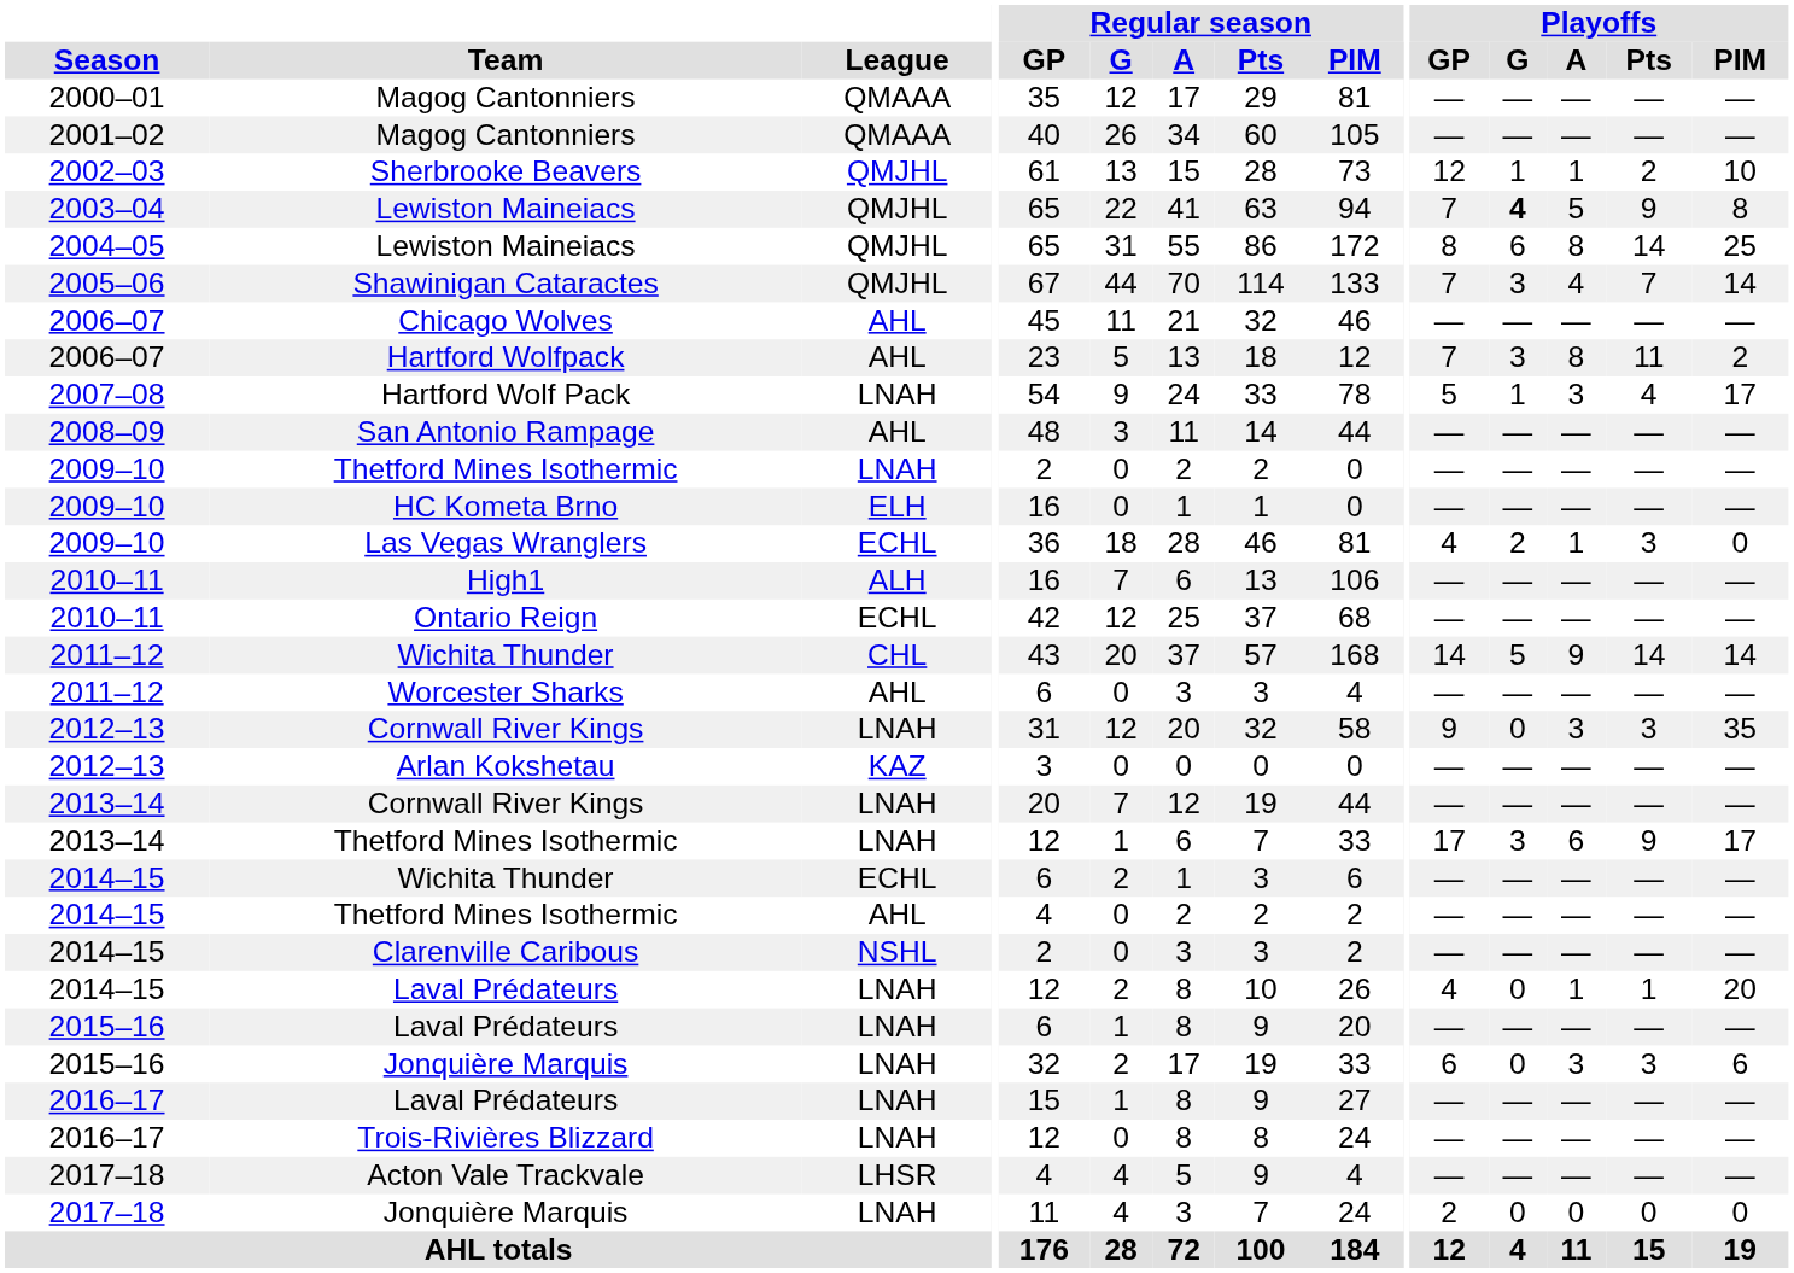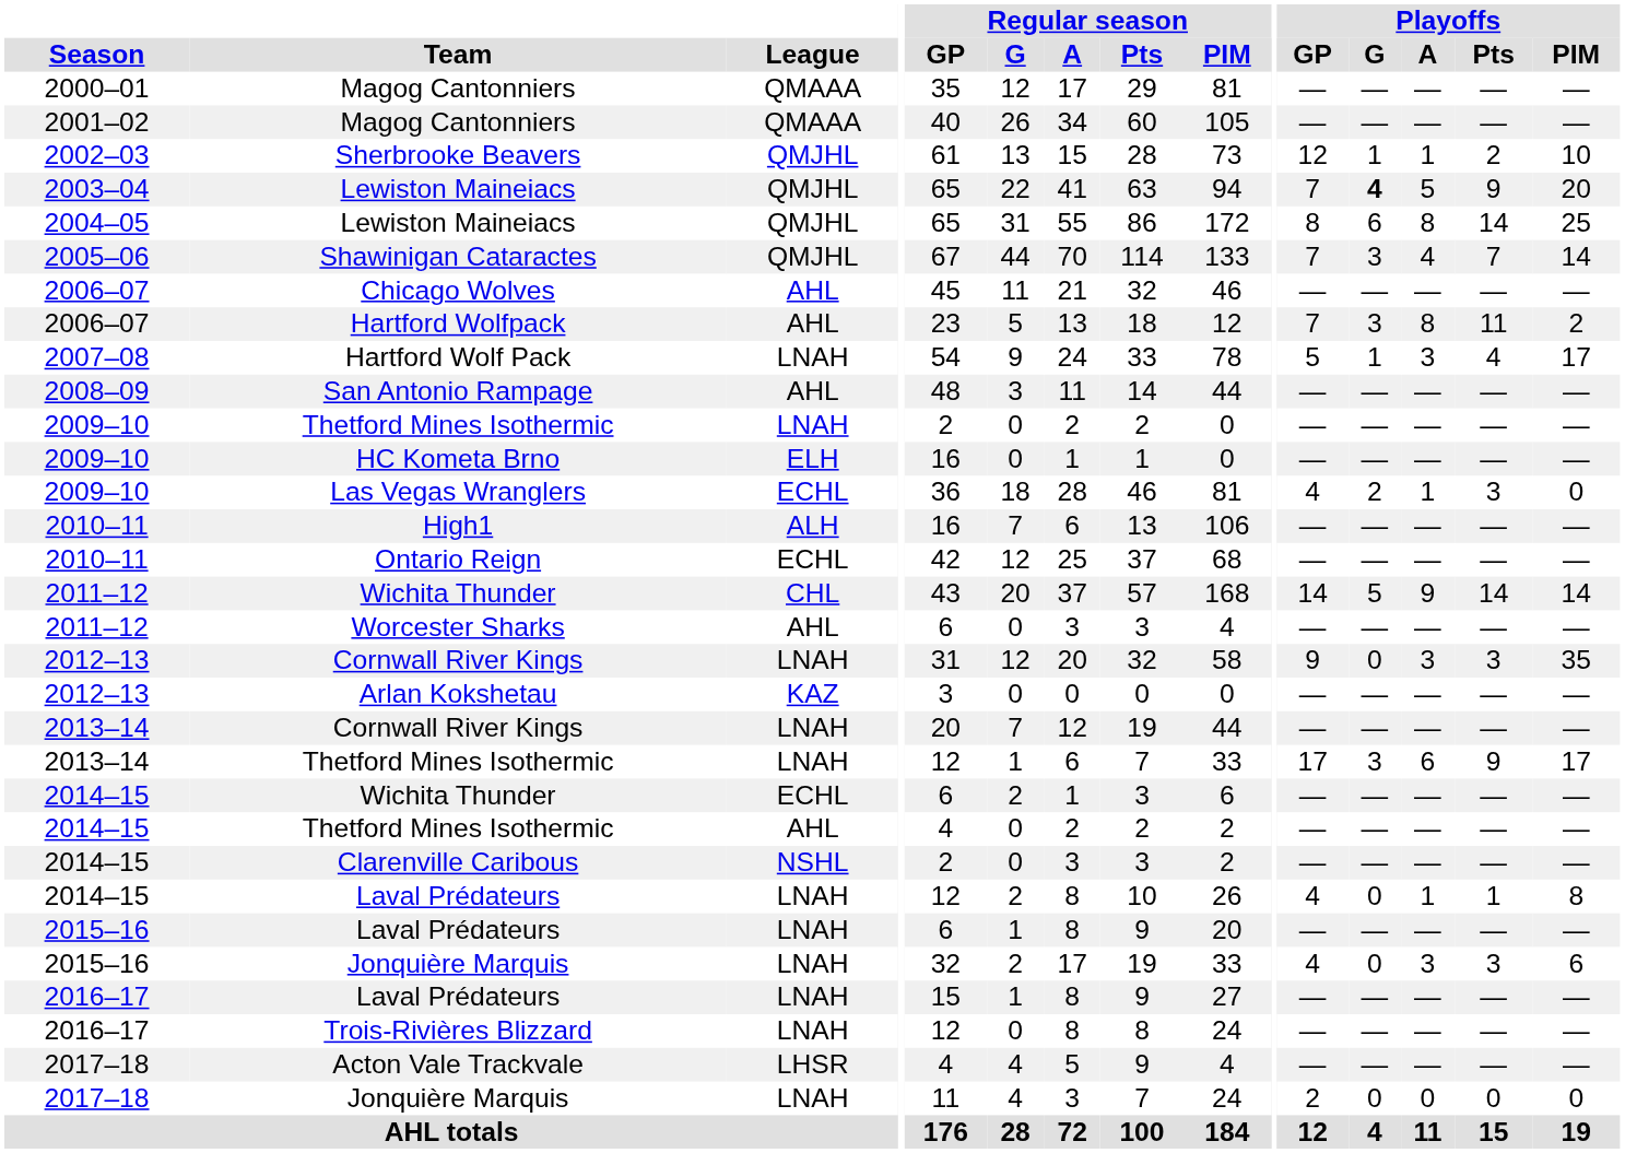 <table border="0" cellpadding="1" cellspacing="0" style="text-align:center; width:60em">
 <tr bgcolor="#e0e0e0">
 <th colspan="3" bgcolor="#ffffff"></th>
 <th rowspan="99" bgcolor="#ffffff"></th>
 <th colspan="5"><a href='#'>Regular season</a></th>
 <th rowspan="99" bgcolor="#ffffff"></th>
 <th colspan="5"><a href='#'>Playoffs</a></th>
 </tr>
 <tr bgcolor="#e0e0e0">
 <th><a href='#'>Season</a></th>
 <th>Team</th>
 <th>League</th>
 <th>GP</th>
 <th><a href='#'>G</a></th>
 <th><a href='#'>A</a></th>
 <th><a href='#'>Pts</a></th>
 <th><a href='#'>PIM</a></th>
 <th>GP</th>
 <th>G</th>
 <th>A</th>
 <th>Pts</th>
 <th>PIM</th>
 </tr>
 <tr>
 <td>2000–01</td>
 <td>Magog Cantonniers</td>
 <td>QMAAA</td>
 <td>35</td>
 <td>12</td>
 <td>17</td>
 <td>29</td>
 <td>81</td>
 <td>—</td>
 <td>—</td>
 <td>—</td>
 <td>—</td>
 <td>—</td>
 </tr>
 <tr bgcolor="#f0f0f0">
 <td>2001–02</td>
 <td>Magog Cantonniers</td>
 <td>QMAAA</td>
 <td>40</td>
 <td>26</td>
 <td>34</td>
 <td>60</td>
 <td>105</td>
 <td>—</td>
 <td>—</td>
 <td>—</td>
 <td>—</td>
 <td>—</td>
 </tr>
 <tr>
 <td><a href='#'>2002–03</a></td>
 <td><a href='#'>Sherbrooke Beavers</a></td>
 <td><a href='#'>QMJHL</a></td>
 <td>61</td>
 <td>13</td>
 <td>15</td>
 <td>28</td>
 <td>73</td>
 <td>12</td>
 <td>1</td>
 <td>1</td>
 <td>2</td>
 <td>10</td>
 </tr>
 <tr bgcolor="#f0f0f0">
 <td><a href='#'>2003–04</a></td>
 <td><a href='#'>Lewiston Maineiacs</a></td>
 <td>QMJHL</td>
 <td>65</td>
 <td>22</td>
 <td>41</td>
 <td>63</td>
 <td>94</td>
 <td>7</td>
 <td><strong>4</strong></td>
 <td>5</td>
 <td>9</td>
-<td>8</td>
+<td>20</td>
 </tr>
 <tr>
 <td><a href='#'>2004–05</a></td>
 <td>Lewiston Maineiacs</td>
 <td>QMJHL</td>
 <td>65</td>
 <td>31</td>
 <td>55</td>
 <td>86</td>
 <td>172</td>
 <td>8</td>
 <td>6</td>
 <td>8</td>
 <td>14</td>
 <td>25</td>
 </tr>
 <tr bgcolor="#f0f0f0">
 <td><a href='#'>2005–06</a></td>
 <td><a href='#'>Shawinigan Cataractes</a></td>
 <td>QMJHL</td>
 <td>67</td>
 <td>44</td>
 <td>70</td>
 <td>114</td>
 <td>133</td>
 <td>7</td>
 <td>3</td>
 <td>4</td>
 <td>7</td>
 <td>14</td>
 </tr>
 <tr>
 <td><a href='#'>2006–07</a></td>
 <td><a href='#'>Chicago Wolves</a></td>
 <td><a href='#'>AHL</a></td>
 <td>45</td>
 <td>11</td>
 <td>21</td>
 <td>32</td>
 <td>46</td>
 <td>—</td>
 <td>—</td>
 <td>—</td>
 <td>—</td>
 <td>—</td>
 </tr>
 <tr bgcolor="#f0f0f0">
 <td>2006–07</td>
 <td><a href='#'>Hartford Wolfpack</a></td>
 <td>AHL</td>
 <td>23</td>
 <td>5</td>
 <td>13</td>
 <td>18</td>
 <td>12</td>
 <td>7</td>
 <td>3</td>
 <td>8</td>
 <td>11</td>
 <td>2</td>
 </tr>
 <tr>
 <td><a href='#'>2007–08</a></td>
 <td>Hartford Wolf Pack</td>
 <td>LNAH</td>
 <td>54</td>
 <td>9</td>
 <td>24</td>
 <td>33</td>
 <td>78</td>
 <td>5</td>
 <td>1</td>
 <td>3</td>
 <td>4</td>
 <td>17</td>
 </tr>
 <tr bgcolor="#f0f0f0">
 <td><a href='#'>2008–09</a></td>
 <td><a href='#'>San Antonio Rampage</a></td>
 <td>AHL</td>
 <td>48</td>
 <td>3</td>
 <td>11</td>
 <td>14</td>
 <td>44</td>
 <td>—</td>
 <td>—</td>
 <td>—</td>
 <td>—</td>
 <td>—</td>
 </tr>
 <tr>
 <td><a href='#'>2009–10</a></td>
 <td><a href='#'>Thetford Mines Isothermic</a></td>
 <td><a href='#'>LNAH</a></td>
 <td>2</td>
 <td>0</td>
 <td>2</td>
 <td>2</td>
 <td>0</td>
 <td>—</td>
 <td>—</td>
 <td>—</td>
 <td>—</td>
 <td>—</td>
 </tr>
 <tr bgcolor="#f0f0f0">
 <td><a href='#'>2009–10</a></td>
 <td><a href='#'>HC Kometa Brno</a></td>
 <td><a href='#'>ELH</a></td>
 <td>16</td>
 <td>0</td>
 <td>1</td>
 <td>1</td>
 <td>0</td>
 <td>—</td>
 <td>—</td>
 <td>—</td>
 <td>—</td>
 <td>—</td>
 </tr>
 <tr>
 <td><a href='#'>2009–10</a></td>
 <td><a href='#'>Las Vegas Wranglers</a></td>
 <td><a href='#'>ECHL</a></td>
 <td>36</td>
 <td>18</td>
 <td>28</td>
 <td>46</td>
 <td>81</td>
 <td>4</td>
 <td>2</td>
 <td>1</td>
 <td>3</td>
 <td>0</td>
 </tr>
 <tr bgcolor="#f0f0f0">
 <td><a href='#'>2010–11</a></td>
 <td><a href='#'>High1</a></td>
 <td><a href='#'>ALH</a></td>
 <td>16</td>
 <td>7</td>
 <td>6</td>
 <td>13</td>
 <td>106</td>
 <td>—</td>
 <td>—</td>
 <td>—</td>
 <td>—</td>
 <td>—</td>
 </tr>
 <tr>
 <td><a href='#'>2010–11</a></td>
 <td><a href='#'>Ontario Reign</a></td>
 <td>ECHL</td>
 <td>42</td>
 <td>12</td>
 <td>25</td>
 <td>37</td>
 <td>68</td>
 <td>—</td>
 <td>—</td>
 <td>—</td>
 <td>—</td>
 <td>—</td>
 </tr>
 <tr bgcolor="#f0f0f0">
 <td><a href='#'>2011–12</a></td>
 <td><a href='#'>Wichita Thunder</a></td>
 <td><a href='#'>CHL</a></td>
 <td>43</td>
 <td>20</td>
 <td>37</td>
 <td>57</td>
 <td>168</td>
 <td>14</td>
 <td>5</td>
 <td>9</td>
 <td>14</td>
 <td>14</td>
 </tr>
 <tr>
 <td><a href='#'>2011–12</a></td>
 <td><a href='#'>Worcester Sharks</a></td>
 <td>AHL</td>
 <td>6</td>
 <td>0</td>
 <td>3</td>
 <td>3</td>
 <td>4</td>
 <td>—</td>
 <td>—</td>
 <td>—</td>
 <td>—</td>
 <td>—</td>
 </tr>
 <tr bgcolor="#f0f0f0">
 <td><a href='#'>2012–13</a></td>
 <td><a href='#'>Cornwall River Kings</a></td>
 <td>LNAH</td>
 <td>31</td>
 <td>12</td>
 <td>20</td>
 <td>32</td>
 <td>58</td>
 <td>9</td>
 <td>0</td>
 <td>3</td>
 <td>3</td>
 <td>35</td>
 </tr>
 <tr>
 <td><a href='#'>2012–13</a></td>
 <td><a href='#'>Arlan Kokshetau</a></td>
 <td><a href='#'>KAZ</a></td>
 <td>3</td>
 <td>0</td>
 <td>0</td>
 <td>0</td>
 <td>0</td>
 <td>—</td>
 <td>—</td>
 <td>—</td>
 <td>—</td>
 <td>—</td>
 </tr>
 <tr bgcolor="#f0f0f0">
 <td><a href='#'>2013–14</a></td>
 <td>Cornwall River Kings</td>
 <td>LNAH</td>
 <td>20</td>
 <td>7</td>
 <td>12</td>
 <td>19</td>
 <td>44</td>
 <td>—</td>
 <td>—</td>
 <td>—</td>
 <td>—</td>
 <td>—</td>
 </tr>
 <tr>
 <td>2013–14</td>
 <td>Thetford Mines Isothermic</td>
 <td>LNAH</td>
 <td>12</td>
 <td>1</td>
 <td>6</td>
 <td>7</td>
 <td>33</td>
 <td>17</td>
 <td>3</td>
 <td>6</td>
 <td>9</td>
 <td>17</td>
 </tr>
 <tr bgcolor="#f0f0f0">
 <td><a href='#'>2014–15</a></td>
 <td>Wichita Thunder</td>
 <td>ECHL</td>
 <td>6</td>
 <td>2</td>
 <td>1</td>
 <td>3</td>
 <td>6</td>
 <td>—</td>
 <td>—</td>
 <td>—</td>
 <td>—</td>
 <td>—</td>
 </tr>
 <tr>
 <td><a href='#'>2014–15</a></td>
 <td>Thetford Mines Isothermic</td>
 <td>AHL</td>
 <td>4</td>
 <td>0</td>
 <td>2</td>
 <td>2</td>
 <td>2</td>
 <td>—</td>
 <td>—</td>
 <td>—</td>
 <td>—</td>
 <td>—</td>
 </tr>
 <tr bgcolor="#f0f0f0">
 <td>2014–15</td>
 <td><a href='#'>Clarenville Caribous</a></td>
 <td><a href='#'>NSHL</a></td>
 <td>2</td>
 <td>0</td>
 <td>3</td>
 <td>3</td>
 <td>2</td>
 <td>—</td>
 <td>—</td>
 <td>—</td>
 <td>—</td>
 <td>—</td>
 </tr>
 <tr>
 <td>2014–15</td>
 <td><a href='#'>Laval Prédateurs</a></td>
 <td>LNAH</td>
 <td>12</td>
 <td>2</td>
 <td>8</td>
 <td>10</td>
 <td>26</td>
 <td>4</td>
 <td>0</td>
 <td>1</td>
 <td>1</td>
-<td>20</td>
+<td>8</td>
 </tr>
 <tr bgcolor="#f0f0f0">
 <td><a href='#'>2015–16</a></td>
 <td>Laval Prédateurs</td>
 <td>LNAH</td>
 <td>6</td>
 <td>1</td>
 <td>8</td>
 <td>9</td>
 <td>20</td>
 <td>—</td>
 <td>—</td>
 <td>—</td>
 <td>—</td>
 <td>—</td>
 </tr>
 <tr>
 <td>2015–16</td>
 <td><a href='#'>Jonquière Marquis</a></td>
 <td>LNAH</td>
 <td>32</td>
 <td>2</td>
 <td>17</td>
 <td>19</td>
 <td>33</td>
-<td>6</td>
+<td>4</td>
 <td>0</td>
 <td>3</td>
 <td>3</td>
 <td>6</td>
 </tr>
 <tr bgcolor="#f0f0f0">
 <td><a href='#'>2016–17</a></td>
 <td>Laval Prédateurs</td>
 <td>LNAH</td>
 <td>15</td>
 <td>1</td>
 <td>8</td>
 <td>9</td>
 <td>27</td>
 <td>—</td>
 <td>—</td>
 <td>—</td>
 <td>—</td>
 <td>—</td>
 </tr>
 <tr>
 <td>2016–17</td>
 <td><a href='#'>Trois-Rivières Blizzard</a></td>
 <td>LNAH</td>
 <td>12</td>
 <td>0</td>
 <td>8</td>
 <td>8</td>
 <td>24</td>
 <td>—</td>
 <td>—</td>
 <td>—</td>
 <td>—</td>
 <td>—</td>
 </tr>
 <tr bgcolor="#f0f0f0">
 <td>2017–18</td>
 <td>Acton Vale Trackvale</td>
 <td>LHSR</td>
 <td>4</td>
 <td>4</td>
 <td>5</td>
 <td>9</td>
 <td>4</td>
 <td>—</td>
 <td>—</td>
 <td>—</td>
 <td>—</td>
 <td>—</td>
 </tr>
 <tr>
 <td><a href='#'>2017–18</a></td>
 <td>Jonquière Marquis</td>
 <td>LNAH</td>
 <td>11</td>
 <td>4</td>
 <td>3</td>
 <td>7</td>
 <td>24</td>
 <td>2</td>
 <td>0</td>
 <td>0</td>
 <td>0</td>
 <td>0</td>
 </tr>
 <tr bgcolor="#e0e0e0">
 <th colspan="3">AHL totals</th>
 <th>176</th>
 <th>28</th>
 <th>72</th>
 <th>100</th>
 <th>184</th>
 <th>12</th>
 <th>4</th>
 <th>11</th>
 <th>15</th>
 <th>19</th>
 </tr>
 </table>
